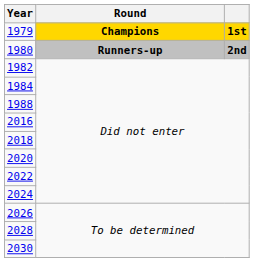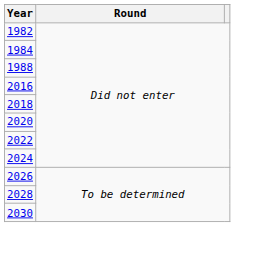 <table class="wikitable" style="text-align: center; font-size:90%">
 <tr>
 <th>Year</th>
 <th style="width:200px">Round</th>
 <th></th>
-</tr>
-<tr>
-<td><a href='#'>1979</a></td>
-<td bgcolor=Gold><strong>Champions</strong></td>
-<td bgcolor=Gold><strong>1st</strong></td>
-</tr>
-<tr>
-<td><a href='#'>1980</a></td>
-<td bgcolor=Silver><strong>Runners-up</strong></td>
-<td bgcolor=Silver><strong>2nd</strong></td>
 </tr>
 <tr>
 <td><a href='#'>1982</a></td>
 <td colspan="2" rowspan="8"><em>Did not enter</em></td>
 </tr>
 <tr>
 <td><a href='#'>1984</a></td>
 </tr>
 <tr>
 <td><a href='#'>1988</a></td>
 </tr>
 <tr>
 <td><a href='#'>2016</a></td>
 </tr>
 <tr>
 <td><a href='#'>2018</a></td>
 </tr>
 <tr>
 <td><a href='#'>2020</a></td>
 </tr>
 <tr>
 <td><a href='#'>2022</a></td>
 </tr>
 <tr>
 <td><a href='#'>2024</a></td>
 </tr>
 <tr>
 <td><a href='#'>2026</a></td>
 <td colspan="2" rowspan="3"><em>To be determined</em></td>
 </tr>
 <tr>
 <td><a href='#'>2028</a></td>
 </tr>
 <tr>
 <td><a href='#'>2030</a></td>
 </tr>
 </table>
